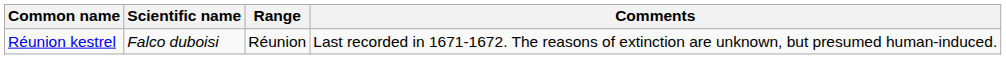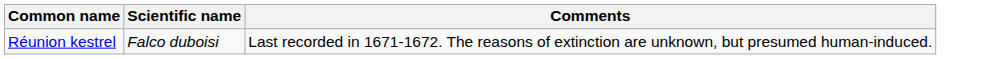 <table class="wikitable sortable">
 <tr>
 <th>Common name</th>
 <th>Scientific name</th>
-<th>Range</th>
 <th class="unsortable">Comments</th>
 </tr>
 <tr>
 <td><a href='#'>Réunion kestrel</a></td>
 <td><em>Falco duboisi</em></td>
-<td>Réunion</td>
 <td>Last recorded in 1671-1672. The reasons of extinction are unknown, but presumed human-induced.</td>
 </tr>
 </table>
